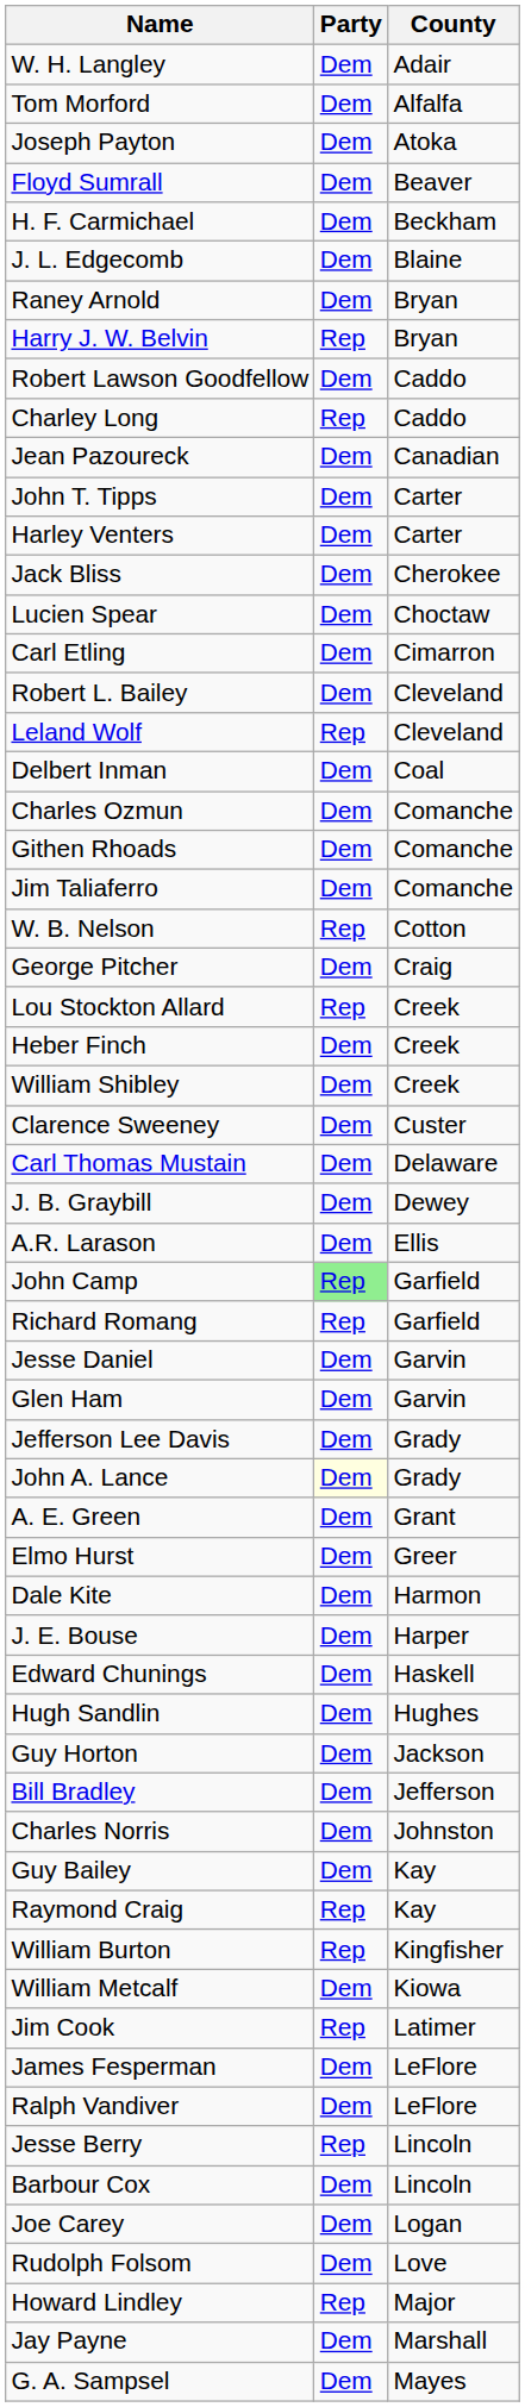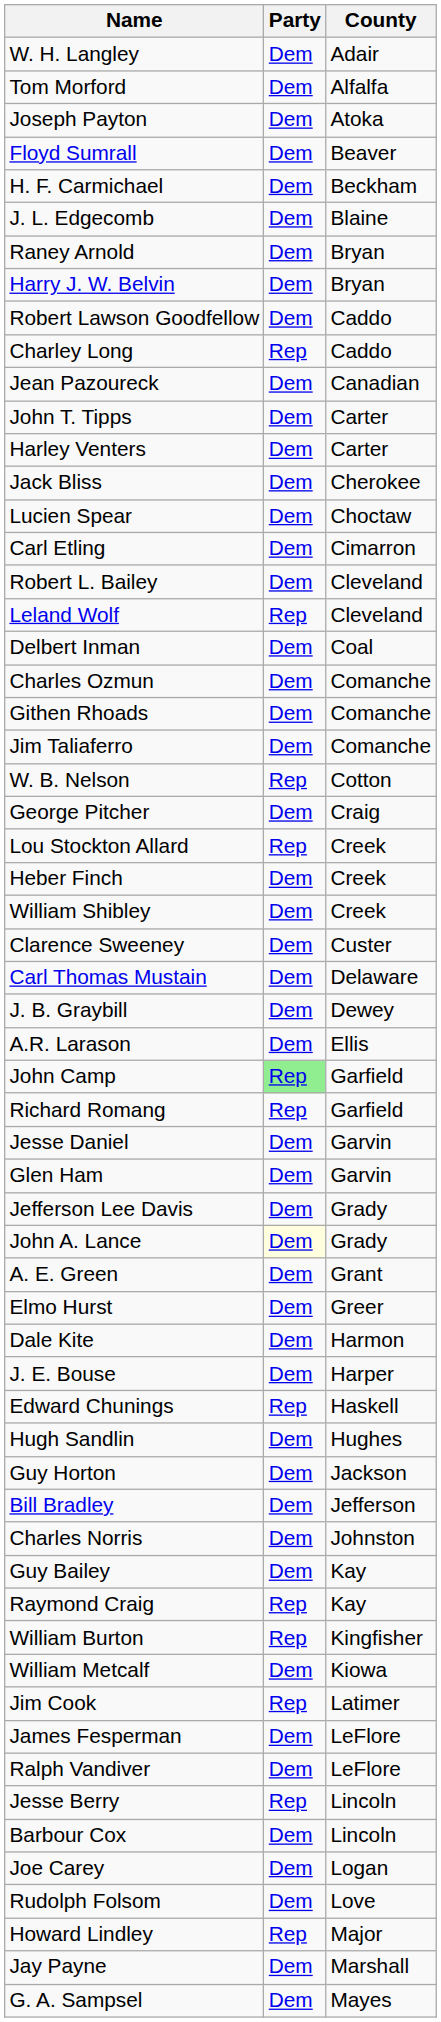 <table class="wikitable sortable">
 <tr>
 <th>Name</th>
 <th>Party</th>
 <th>County</th>
 </tr>
 <tr>
 <td>W. H. Langley</td>
 <td><a href='#'>Dem</a></td>
 <td>Adair</td>
 </tr>
 <tr>
 <td>Tom Morford</td>
 <td><a href='#'>Dem</a></td>
 <td>Alfalfa</td>
 </tr>
 <tr>
 <td>Joseph Payton</td>
 <td><a href='#'>Dem</a></td>
 <td>Atoka</td>
 </tr>
 <tr>
 <td><a href='#'>Floyd Sumrall</a></td>
 <td><a href='#'>Dem</a></td>
 <td>Beaver</td>
 </tr>
 <tr>
 <td>H. F. Carmichael</td>
 <td><a href='#'>Dem</a></td>
 <td>Beckham</td>
 </tr>
 <tr>
 <td>J. L. Edgecomb</td>
 <td><a href='#'>Dem</a></td>
 <td>Blaine</td>
 </tr>
 <tr>
 <td>Raney Arnold</td>
 <td><a href='#'>Dem</a></td>
 <td>Bryan</td>
 </tr>
 <tr>
 <td><a href='#'>Harry J. W. Belvin</a></td>
-<td><a href='#'>Rep</a></td>
+<td><a href='#'>Dem</a></td>
 <td>Bryan</td>
 </tr>
 <tr>
 <td>Robert Lawson Goodfellow</td>
 <td><a href='#'>Dem</a></td>
 <td>Caddo</td>
 </tr>
 <tr>
 <td>Charley Long</td>
 <td><a href='#'>Rep</a></td>
 <td>Caddo</td>
 </tr>
 <tr>
 <td>Jean Pazoureck</td>
 <td><a href='#'>Dem</a></td>
 <td>Canadian</td>
 </tr>
 <tr>
 <td>John T. Tipps</td>
 <td><a href='#'>Dem</a></td>
 <td>Carter</td>
 </tr>
 <tr>
 <td>Harley Venters</td>
 <td><a href='#'>Dem</a></td>
 <td>Carter</td>
 </tr>
 <tr>
 <td>Jack Bliss</td>
 <td><a href='#'>Dem</a></td>
 <td>Cherokee</td>
 </tr>
 <tr>
 <td>Lucien Spear</td>
 <td><a href='#'>Dem</a></td>
 <td>Choctaw</td>
 </tr>
 <tr>
 <td>Carl Etling</td>
 <td><a href='#'>Dem</a></td>
 <td>Cimarron</td>
 </tr>
 <tr>
 <td>Robert L. Bailey</td>
 <td><a href='#'>Dem</a></td>
 <td>Cleveland</td>
 </tr>
 <tr>
 <td><a href='#'>Leland Wolf</a></td>
 <td><a href='#'>Rep</a></td>
 <td>Cleveland</td>
 </tr>
 <tr>
 <td>Delbert Inman</td>
 <td><a href='#'>Dem</a></td>
 <td>Coal</td>
 </tr>
 <tr>
 <td>Charles Ozmun</td>
 <td><a href='#'>Dem</a></td>
 <td>Comanche</td>
 </tr>
 <tr>
 <td>Githen Rhoads</td>
 <td><a href='#'>Dem</a></td>
 <td>Comanche</td>
 </tr>
 <tr>
 <td>Jim Taliaferro</td>
 <td><a href='#'>Dem</a></td>
 <td>Comanche</td>
 </tr>
 <tr>
 <td>W. B. Nelson</td>
 <td><a href='#'>Rep</a></td>
 <td>Cotton</td>
 </tr>
 <tr>
 <td>George Pitcher</td>
 <td><a href='#'>Dem</a></td>
 <td>Craig</td>
 </tr>
 <tr>
 <td>Lou Stockton Allard</td>
 <td><a href='#'>Rep</a></td>
 <td>Creek</td>
 </tr>
 <tr>
 <td>Heber Finch</td>
 <td><a href='#'>Dem</a></td>
 <td>Creek</td>
 </tr>
 <tr>
 <td>William Shibley</td>
 <td><a href='#'>Dem</a></td>
 <td>Creek</td>
 </tr>
 <tr>
 <td>Clarence Sweeney</td>
 <td><a href='#'>Dem</a></td>
 <td>Custer</td>
 </tr>
 <tr>
 <td><a href='#'>Carl Thomas Mustain</a></td>
 <td><a href='#'>Dem</a></td>
 <td>Delaware</td>
 </tr>
 <tr>
 <td>J. B. Graybill</td>
 <td><a href='#'>Dem</a></td>
 <td>Dewey</td>
 </tr>
 <tr>
 <td>A.R. Larason</td>
 <td><a href='#'>Dem</a></td>
 <td>Ellis</td>
 </tr>
 <tr>
 <td>John Camp</td>
 <td style="background: lightgreen;"><a href='#'>Rep</a></td>
 <td>Garfield</td>
 </tr>
 <tr>
 <td>Richard Romang</td>
 <td><a href='#'>Rep</a></td>
 <td>Garfield</td>
 </tr>
 <tr>
 <td>Jesse Daniel</td>
 <td><a href='#'>Dem</a></td>
 <td>Garvin</td>
 </tr>
 <tr>
 <td>Glen Ham</td>
 <td><a href='#'>Dem</a></td>
 <td>Garvin</td>
 </tr>
 <tr>
 <td>Jefferson Lee Davis</td>
 <td><a href='#'>Dem</a></td>
 <td>Grady</td>
 </tr>
 <tr>
 <td>John A. Lance</td>
 <td style="background: lightyellow;"><a href='#'>Dem</a></td>
 <td>Grady</td>
 </tr>
 <tr>
 <td>A. E. Green</td>
 <td><a href='#'>Dem</a></td>
 <td>Grant</td>
 </tr>
 <tr>
 <td>Elmo Hurst</td>
 <td><a href='#'>Dem</a></td>
 <td>Greer</td>
 </tr>
 <tr>
 <td>Dale Kite</td>
 <td><a href='#'>Dem</a></td>
 <td>Harmon</td>
 </tr>
 <tr>
 <td>J. E. Bouse</td>
 <td><a href='#'>Dem</a></td>
 <td>Harper</td>
 </tr>
 <tr>
 <td>Edward Chunings</td>
-<td><a href='#'>Dem</a></td>
+<td><a href='#'>Rep</a></td>
 <td>Haskell</td>
 </tr>
 <tr>
 <td>Hugh Sandlin</td>
 <td><a href='#'>Dem</a></td>
 <td>Hughes</td>
 </tr>
 <tr>
 <td>Guy Horton</td>
 <td><a href='#'>Dem</a></td>
 <td>Jackson</td>
 </tr>
 <tr>
 <td><a href='#'>Bill Bradley</a></td>
 <td><a href='#'>Dem</a></td>
 <td>Jefferson</td>
 </tr>
 <tr>
 <td>Charles Norris</td>
 <td><a href='#'>Dem</a></td>
 <td>Johnston</td>
 </tr>
 <tr>
 <td>Guy Bailey</td>
 <td><a href='#'>Dem</a></td>
 <td>Kay</td>
 </tr>
 <tr>
 <td>Raymond Craig</td>
 <td><a href='#'>Rep</a></td>
 <td>Kay</td>
 </tr>
 <tr>
 <td>William Burton</td>
 <td><a href='#'>Rep</a></td>
 <td>Kingfisher</td>
 </tr>
 <tr>
 <td>William Metcalf</td>
 <td><a href='#'>Dem</a></td>
 <td>Kiowa</td>
 </tr>
 <tr>
 <td>Jim Cook</td>
 <td><a href='#'>Rep</a></td>
 <td>Latimer</td>
 </tr>
 <tr>
 <td>James Fesperman</td>
 <td><a href='#'>Dem</a></td>
 <td>LeFlore</td>
 </tr>
 <tr>
 <td>Ralph Vandiver</td>
 <td><a href='#'>Dem</a></td>
 <td>LeFlore</td>
 </tr>
 <tr>
 <td>Jesse Berry</td>
 <td><a href='#'>Rep</a></td>
 <td>Lincoln</td>
 </tr>
 <tr>
 <td>Barbour Cox</td>
 <td><a href='#'>Dem</a></td>
 <td>Lincoln</td>
 </tr>
 <tr>
 <td>Joe Carey</td>
 <td><a href='#'>Dem</a></td>
 <td>Logan</td>
 </tr>
 <tr>
 <td>Rudolph Folsom</td>
 <td><a href='#'>Dem</a></td>
 <td>Love</td>
 </tr>
 <tr>
 <td>Howard Lindley</td>
 <td><a href='#'>Rep</a></td>
 <td>Major</td>
 </tr>
 <tr>
 <td>Jay Payne</td>
 <td><a href='#'>Dem</a></td>
 <td>Marshall</td>
 </tr>
 <tr>
 <td>G. A. Sampsel</td>
 <td><a href='#'>Dem</a></td>
 <td>Mayes</td>
 </tr>
 </table>
